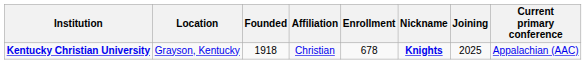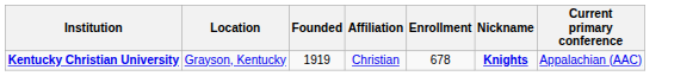 <table class="wikitable sortable" style="text-align:center">
 <tr>
 <th>Institution</th>
 <th>Location</th>
 <th>Founded</th>
 <th>Affiliation</th>
 <th>Enrollment</th>
 <th>Nickname</th>
-<th>Joining</th>
 <th>Current<br>primary<br>conference</th>
 </tr>
 <tr>
 <td><strong><a href='#'>Kentucky Christian University</a></strong></td>
 <td><a href='#'>Grayson, Kentucky</a></td>
-<td>1918</td>
+<td>1919</td>
 <td><a href='#'>Christian</a></td>
 <td>678</td>
 <td><strong><a href='#'>Knights</a></strong></td>
-<td>2025</td>
 <td><a href='#'>Appalachian (AAC)</a></td>
 </tr>
 </table>
